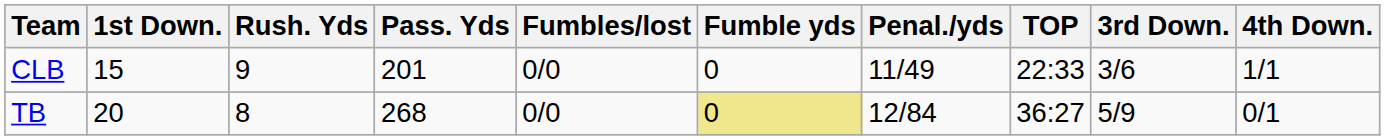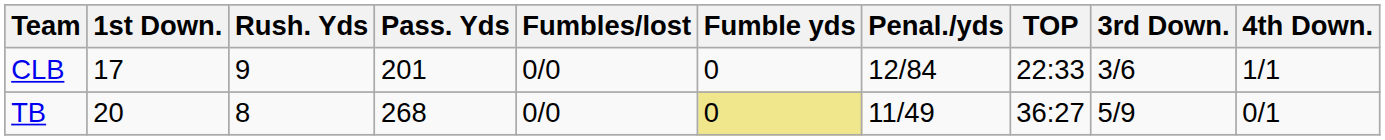 <table class="wikitable sortable">
 <tr>
 <th>Team</th>
 <th>1st Down.</th>
 <th>Rush. Yds</th>
 <th>Pass. Yds</th>
 <th>Fumbles/lost</th>
 <th>Fumble yds</th>
 <th>Penal./yds</th>
 <th>TOP</th>
 <th>3rd Down.</th>
 <th>4th Down.</th>
 </tr>
 <tr>
 <td><a href='#'>CLB</a></td>
-<td>15</td>
+<td>17</td>
 <td>9</td>
 <td>201</td>
 <td>0/0</td>
 <td>0</td>
-<td>11/49</td>
+<td>12/84</td>
 <td>22:33</td>
 <td>3/6</td>
 <td>1/1</td>
 </tr>
 <tr>
 <td><a href='#'>TB</a></td>
 <td>20</td>
 <td>8</td>
 <td>268</td>
 <td>0/0</td>
 <td style="background: khaki;">0</td>
-<td>12/84</td>
+<td>11/49</td>
 <td>36:27</td>
 <td>5/9</td>
 <td>0/1</td>
 </tr>
 </table>
